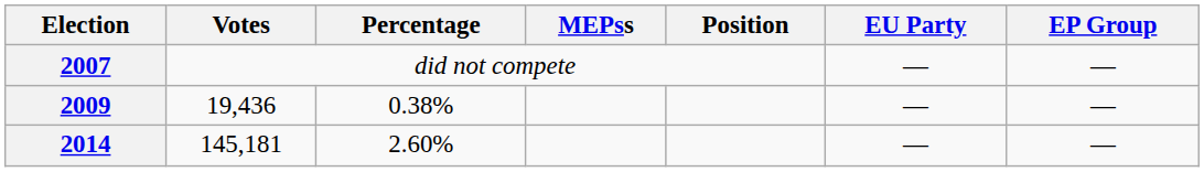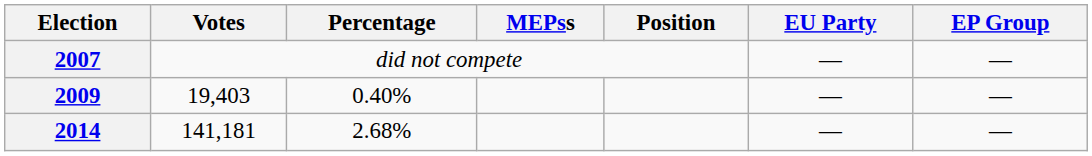 <table class=wikitable style="text-align: right;" width=60%>
 <tr>
 <th>Election</th>
 <th>Votes</th>
 <th>Percentage</th>
 <th><a href='#'>MEPs</a>s</th>
 <th>Position</th>
 <th><a href='#'>EU Party</a></th>
 <th><a href='#'>EP Group</a></th>
 </tr>
 <tr style="text-align:center;">
 <th><a href='#'>2007</a></th>
 <td colspan=4><em>did not compete</em></td>
 <td>—</td>
 <td>—</td>
 </tr>
 <tr style="text-align:center;">
 <th><a href='#'>2009</a></th>
-<td>19,436</td>
-<td>0.38%</td>
+<td>19,403</td>
+<td>0.40%</td>
 <td></td>
 <td></td>
 <td>—</td>
 <td>—</td>
 </tr>
 <tr style="text-align:center;">
 <th><a href='#'>2014</a></th>
-<td>145,181</td>
-<td>2.60%</td>
+<td>141,181</td>
+<td>2.68%</td>
 <td></td>
 <td></td>
 <td>—</td>
 <td>—</td>
 </tr>
 </table>
